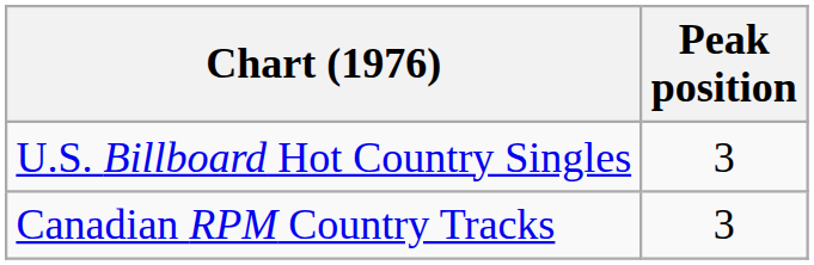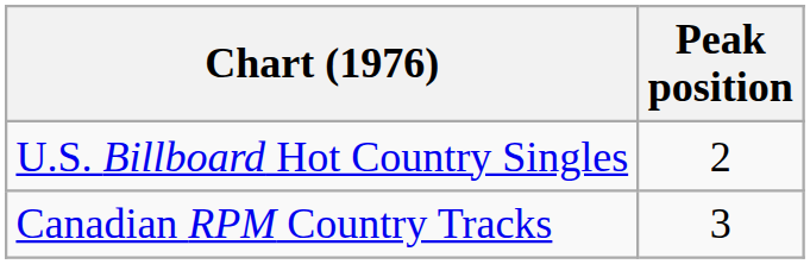 <table class="wikitable sortable">
 <tr>
 <th align="left">Chart (1976)</th>
 <th align="center">Peak<br>position</th>
 </tr>
 <tr>
 <td align="left"><a href='#'>U.S. <em>Billboard</em> Hot Country Singles</a></td>
-<td align="center">3</td>
+<td align="center">2</td>
 </tr>
 <tr>
 <td align="left"><a href='#'>Canadian <em>RPM</em> Country Tracks</a></td>
 <td align="center">3</td>
 </tr>
 </table>
